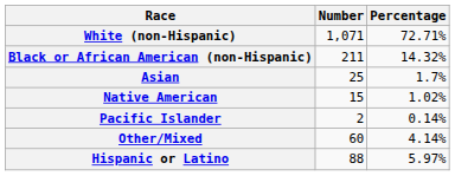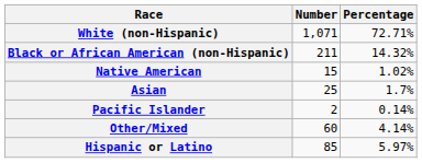 <table class="wikitable" style="text-align:right">
 <tr>
 <th scope="col">Race</th>
 <th scope="col">Number</th>
 <th scope="col">Percentage</th>
 </tr>
 <tr>
 <th scope="row"><a href='#'>White</a> (non-Hispanic)</th>
 <td>1,071</td>
 <td>72.71%</td>
 </tr>
 <tr>
 <th scope="row"><a href='#'>Black or African American</a> (non-Hispanic)</th>
 <td>211</td>
 <td>14.32%</td>
 </tr>
 <tr>
+<th scope="row"><a href='#'>Native American</a></th>
+<td>15</td>
+<td>1.02%</td>
+</tr>
+<tr>
 <th scope="row"><a href='#'>Asian</a></th>
 <td>25</td>
 <td>1.7%</td>
-</tr>
-<tr>
-<th scope="row"><a href='#'>Native American</a></th>
-<td>15</td>
-<td>1.02%</td>
 </tr>
 <tr>
 <th scope="row"><a href='#'>Pacific Islander</a></th>
 <td>2</td>
 <td>0.14%</td>
 </tr>
 <tr>
 <th scope="row"><a href='#'>Other/Mixed</a></th>
 <td>60</td>
 <td>4.14%</td>
 </tr>
 <tr>
 <th scope="row"><a href='#'>Hispanic</a> or <a href='#'>Latino</a></th>
-<td>88</td>
+<td>85</td>
 <td>5.97%</td>
 </tr>
 </table>
